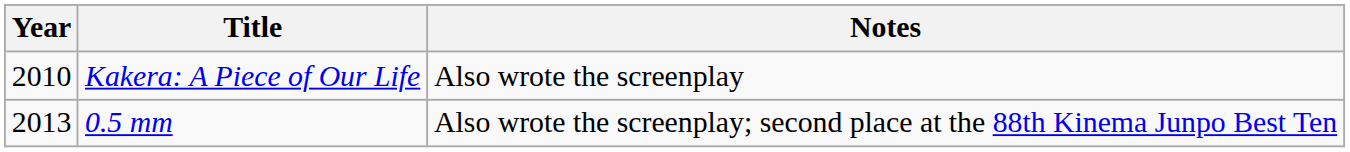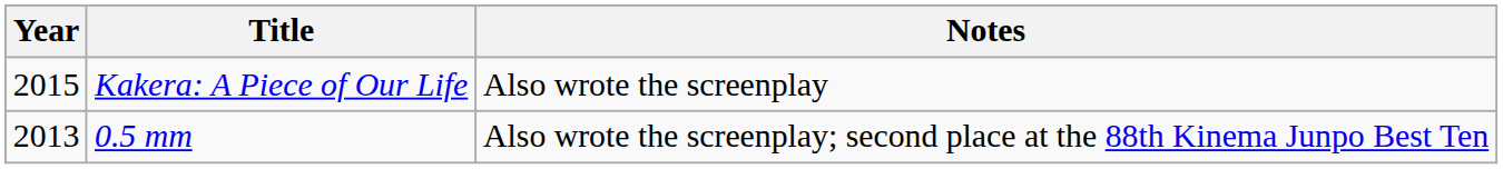 <table class="wikitable">
 <tr>
 <th>Year</th>
 <th>Title</th>
 <th>Notes</th>
 </tr>
 <tr>
-<td>2010</td>
+<td>2015</td>
 <td><em><a href='#'>Kakera: A Piece of Our Life</a></em></td>
 <td>Also wrote the screenplay</td>
 </tr>
 <tr>
 <td>2013</td>
 <td><em><a href='#'>0.5 mm</a></em></td>
 <td>Also wrote the screenplay; second place at the <a href='#'>88th Kinema Junpo Best Ten</a></td>
 </tr>
 </table>
